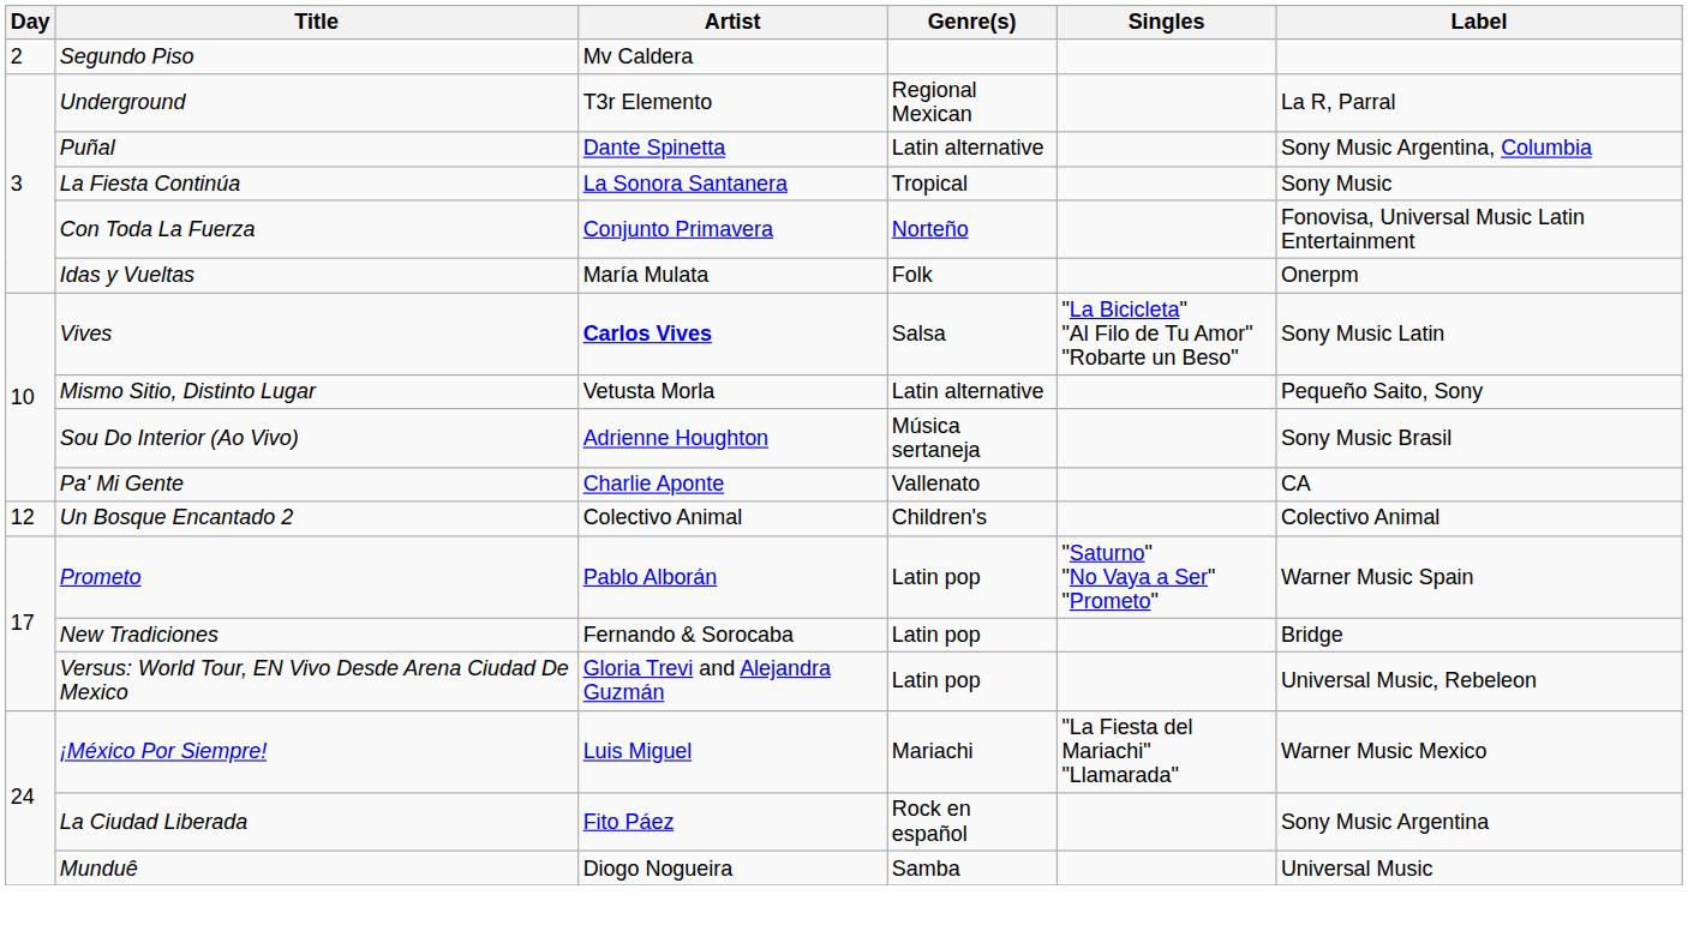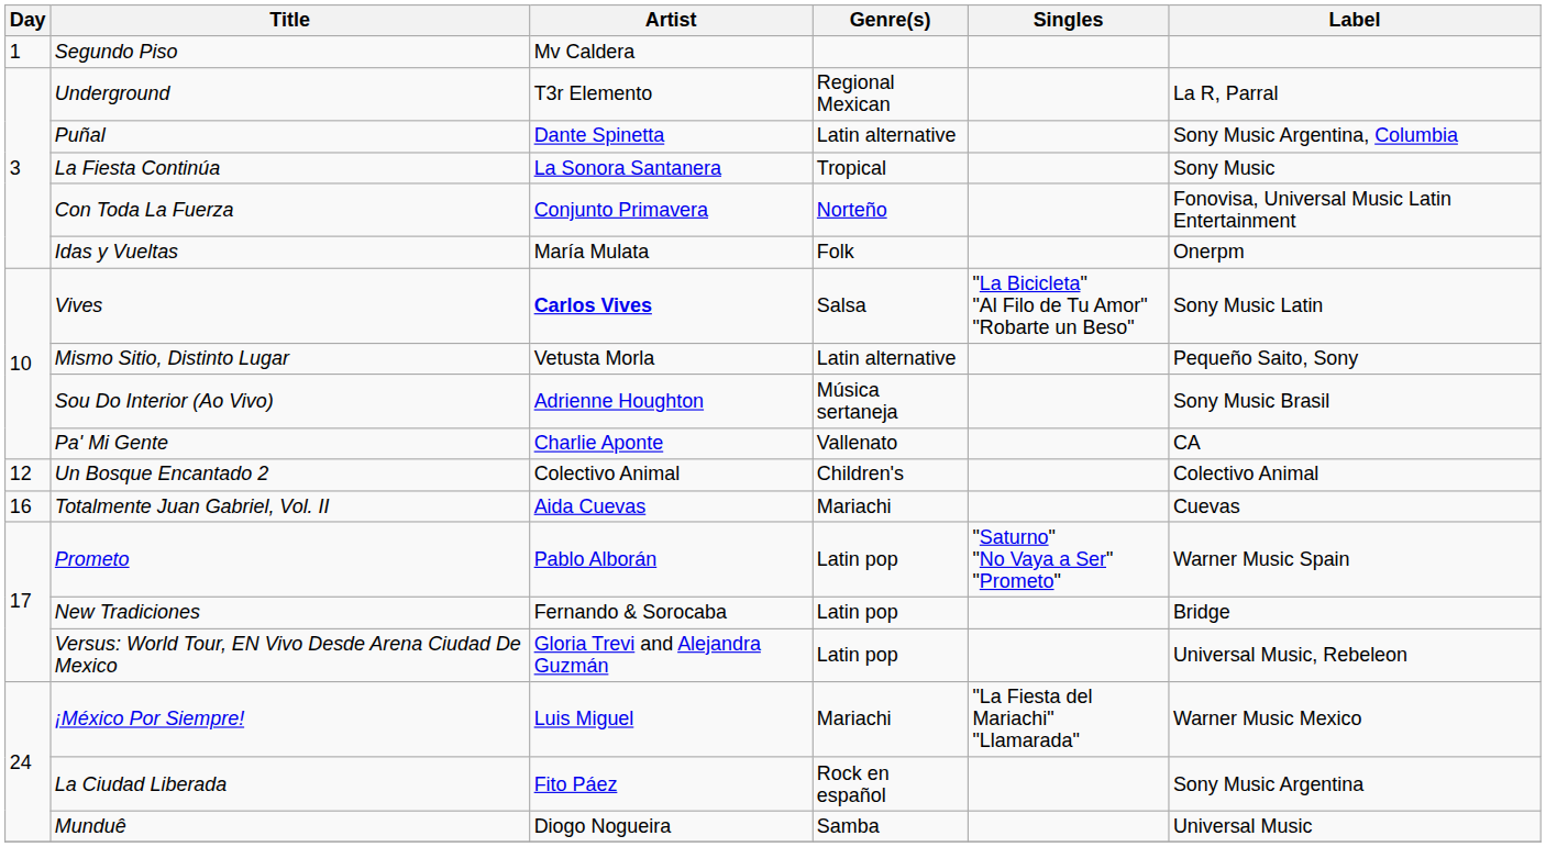 <table class="wikitable sortable" style="text-align: left;">
 <tr>
 <th>Day</th>
 <th>Title</th>
 <th>Artist</th>
 <th>Genre(s)</th>
 <th>Singles</th>
 <th>Label</th>
 </tr>
 <tr>
-<td>2</td>
+<td>1</td>
 <td><em>Segundo Piso</em></td>
 <td>Mv Caldera</td>
 <td></td>
 <td></td>
 <td></td>
 </tr>
 <tr>
 <td rowspan="5">3</td>
 <td><em>Underground</em></td>
 <td>T3r Elemento</td>
 <td>Regional Mexican</td>
 <td></td>
 <td>La R, Parral</td>
 </tr>
 <tr>
 <td><em>Puñal</em></td>
 <td><a href='#'>Dante Spinetta</a></td>
 <td>Latin alternative</td>
 <td></td>
 <td>Sony Music Argentina, <a href='#'>Columbia</a></td>
 </tr>
 <tr>
 <td><em>La Fiesta Continúa</em></td>
 <td><a href='#'>La Sonora Santanera</a></td>
 <td>Tropical</td>
 <td></td>
 <td>Sony Music</td>
 </tr>
 <tr>
 <td><em>Con Toda La Fuerza</em></td>
 <td><a href='#'>Conjunto Primavera</a></td>
 <td><a href='#'>Norteño</a></td>
 <td></td>
 <td>Fonovisa, Universal Music Latin Entertainment</td>
 </tr>
 <tr>
 <td><em>Idas y Vueltas</em></td>
 <td>María Mulata</td>
 <td>Folk</td>
 <td></td>
 <td>Onerpm</td>
 </tr>
 <tr>
 <td rowspan="4">10</td>
 <td><em>Vives</em></td>
 <td><strong><a href='#'>Carlos Vives</a></strong></td>
 <td>Salsa</td>
 <td>"<a href='#'>La Bicicleta</a>"<br>"Al Filo de Tu Amor"<br>"Robarte un Beso"</td>
 <td>Sony Music Latin</td>
 </tr>
 <tr>
 <td><em>Mismo Sitio, Distinto Lugar</em></td>
 <td>Vetusta Morla</td>
 <td>Latin alternative</td>
 <td></td>
 <td>Pequeño Saito, Sony</td>
 </tr>
 <tr>
 <td><em>Sou Do Interior (Ao Vivo)</em></td>
 <td><a href='#'>Adrienne Houghton</a></td>
 <td>Música sertaneja</td>
 <td></td>
 <td>Sony Music Brasil</td>
 </tr>
 <tr>
 <td><em>Pa' Mi Gente</em></td>
 <td><a href='#'>Charlie Aponte</a></td>
 <td>Vallenato</td>
 <td></td>
 <td>CA</td>
 </tr>
 <tr>
 <td>12</td>
 <td><em>Un Bosque Encantado 2</em></td>
 <td>Colectivo Animal</td>
 <td>Children's</td>
 <td></td>
 <td>Colectivo Animal</td>
 </tr>
 <tr>
+<td>16</td>
+<td><em>Totalmente Juan Gabriel, Vol. II</em></td>
+<td><a href='#'>Aida Cuevas</a></td>
+<td>Mariachi</td>
+<td></td>
+<td>Cuevas</td>
+</tr>
+<tr>
 <td rowspan="3">17</td>
 <td><em><a href='#'>Prometo</a></em></td>
 <td><a href='#'>Pablo Alborán</a></td>
 <td>Latin pop</td>
 <td>"<a href='#'>Saturno</a>"<br>"<a href='#'>No Vaya a Ser</a>"<br>"<a href='#'>Prometo</a>"</td>
 <td>Warner Music Spain</td>
 </tr>
 <tr>
 <td><em>New Tradiciones</em></td>
 <td>Fernando & Sorocaba</td>
 <td>Latin pop</td>
 <td></td>
 <td>Bridge</td>
 </tr>
 <tr>
 <td><em>Versus: World Tour, EN Vivo Desde Arena Ciudad De Mexico</em></td>
 <td><a href='#'>Gloria Trevi</a> and <a href='#'>Alejandra Guzmán</a></td>
 <td>Latin pop</td>
 <td></td>
 <td>Universal Music, Rebeleon</td>
 </tr>
 <tr>
 <td rowspan="3">24</td>
 <td><em><a href='#'>¡México Por Siempre!</a></em></td>
 <td><a href='#'>Luis Miguel</a></td>
 <td>Mariachi</td>
 <td>"La Fiesta del Mariachi"<br>"Llamarada"</td>
 <td>Warner Music Mexico</td>
 </tr>
 <tr>
 <td><em>La Ciudad Liberada</em></td>
 <td><a href='#'>Fito Páez</a></td>
 <td>Rock en español</td>
 <td></td>
 <td>Sony Music Argentina</td>
 </tr>
 <tr>
 <td><em>Munduê</em></td>
 <td>Diogo Nogueira</td>
 <td>Samba</td>
 <td></td>
 <td>Universal Music</td>
 </tr>
 <tr>
 </tr>
 </table>
